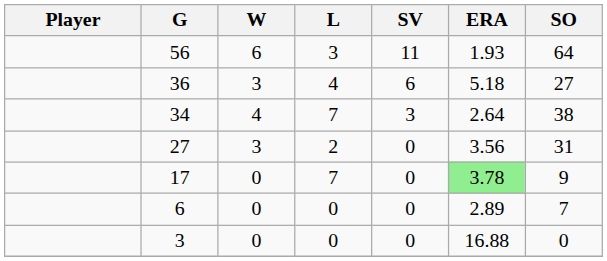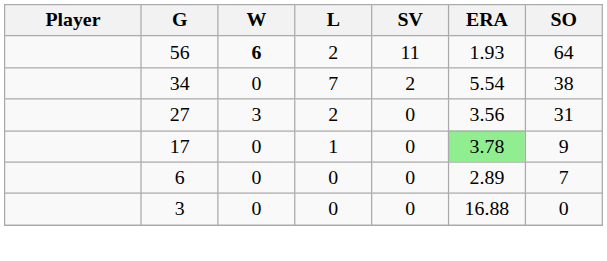 <table class="wikitable sortable">
 <tr>
 <th bgcolor="#DDDDFF" width="16%">Player</th>
 <th bgcolor="#DDDDFF" width="9%">G</th>
 <th bgcolor="#DDDDFF" width="9%">W</th>
 <th bgcolor="#DDDDFF" width="9%">L</th>
 <th bgcolor="#DDDDFF" width="9%">SV</th>
 <th bgcolor="#DDDDFF" width="9%">ERA</th>
 <th bgcolor="#DDDDFF" width="9%">SO</th>
 </tr>
 <tr align="center">
 <td></td>
 <td>56</td>
-<td>6</td>
-<td>3</td>
+<td><strong>6</strong></td>
+<td>2</td>
 <td>11</td>
 <td>1.93</td>
 <td>64</td>
 </tr>
 <tr align="center">
 <td></td>
-<td>36</td>
-<td>3</td>
-<td>4</td>
-<td>6</td>
-<td>5.18</td>
-<td>27</td>
-</tr>
-<tr align="center">
-<td></td>
 <td>34</td>
-<td>4</td>
+<td>0</td>
 <td>7</td>
-<td>3</td>
-<td>2.64</td>
+<td>2</td>
+<td>5.54</td>
 <td>38</td>
 </tr>
 <tr align="center">
 <td></td>
 <td>27</td>
 <td>3</td>
 <td>2</td>
 <td>0</td>
 <td>3.56</td>
 <td>31</td>
 </tr>
 <tr align="center">
 <td></td>
 <td>17</td>
 <td>0</td>
-<td>7</td>
+<td>1</td>
 <td>0</td>
 <td style="background: lightgreen;">3.78</td>
 <td>9</td>
 </tr>
 <tr align="center">
 <td></td>
 <td>6</td>
 <td>0</td>
 <td>0</td>
 <td>0</td>
 <td>2.89</td>
 <td>7</td>
 </tr>
 <tr align="center">
 <td></td>
 <td>3</td>
 <td>0</td>
 <td>0</td>
 <td>0</td>
 <td>16.88</td>
 <td>0</td>
 </tr>
 <tr align="center">
 </tr>
 </table>
